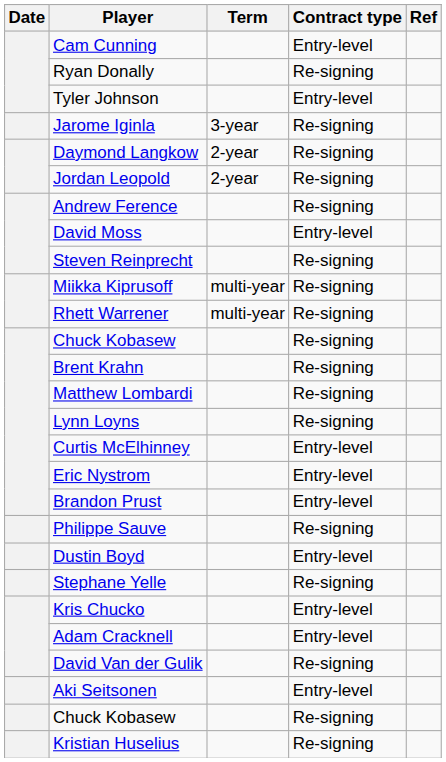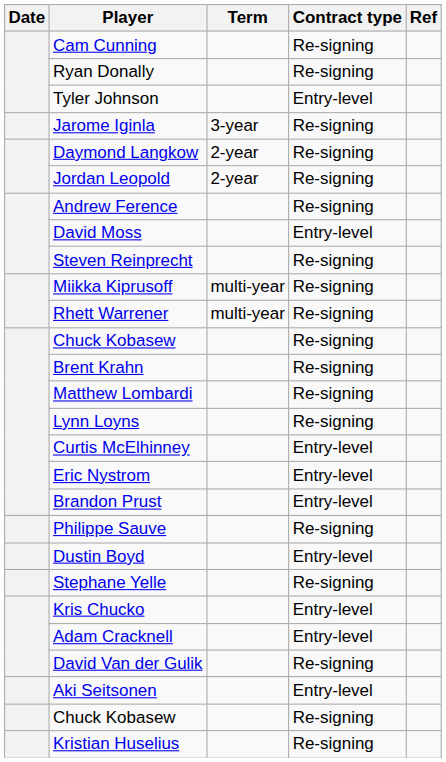 <table class="wikitable plainrowheaders">
 <tr style="background:#ddd; text-align:center;">
 <th>Date</th>
 <th>Player</th>
 <th>Term</th>
 <th>Contract type</th>
 <th>Ref</th>
 </tr>
 <tr>
 <th scope="row" rowspan=3></th>
 <td><a href='#'>Cam Cunning</a></td>
 <td></td>
-<td>Entry-level</td>
+<td>Re-signing</td>
 <td></td>
 </tr>
 <tr>
 <td>Ryan Donally</td>
 <td></td>
 <td>Re-signing</td>
 <td></td>
 </tr>
 <tr>
 <td>Tyler Johnson</td>
 <td></td>
 <td>Entry-level</td>
 <td></td>
 </tr>
 <tr>
 <th scope="row"></th>
 <td><a href='#'>Jarome Iginla</a></td>
 <td>3-year</td>
 <td>Re-signing</td>
 <td></td>
 </tr>
 <tr>
 <th scope="row" rowspan=2></th>
 <td><a href='#'>Daymond Langkow</a></td>
 <td>2-year</td>
 <td>Re-signing</td>
 <td></td>
 </tr>
 <tr>
 <td><a href='#'>Jordan Leopold</a></td>
 <td>2-year</td>
 <td>Re-signing</td>
 <td></td>
 </tr>
 <tr>
 <th scope="row" rowspan=3></th>
 <td><a href='#'>Andrew Ference</a></td>
 <td></td>
 <td>Re-signing</td>
 <td></td>
 </tr>
 <tr>
 <td><a href='#'>David Moss</a></td>
 <td></td>
 <td>Entry-level</td>
 <td></td>
 </tr>
 <tr>
 <td><a href='#'>Steven Reinprecht</a></td>
 <td></td>
 <td>Re-signing</td>
 <td></td>
 </tr>
 <tr>
 <th scope="row" rowspan=2></th>
 <td><a href='#'>Miikka Kiprusoff</a></td>
 <td>multi-year</td>
 <td>Re-signing</td>
 <td></td>
 </tr>
 <tr>
 <td><a href='#'>Rhett Warrener</a></td>
 <td>multi-year</td>
 <td>Re-signing</td>
 <td></td>
 </tr>
 <tr>
 <th scope="row" rowspan=7></th>
 <td><a href='#'>Chuck Kobasew</a></td>
 <td></td>
 <td>Re-signing</td>
 <td></td>
 </tr>
 <tr>
 <td><a href='#'>Brent Krahn</a></td>
 <td></td>
 <td>Re-signing</td>
 <td></td>
 </tr>
 <tr>
 <td><a href='#'>Matthew Lombardi</a></td>
 <td></td>
 <td>Re-signing</td>
 <td></td>
 </tr>
 <tr>
 <td><a href='#'>Lynn Loyns</a></td>
 <td></td>
 <td>Re-signing</td>
 <td></td>
 </tr>
 <tr>
 <td><a href='#'>Curtis McElhinney</a></td>
 <td></td>
 <td>Entry-level</td>
 <td></td>
 </tr>
 <tr>
 <td><a href='#'>Eric Nystrom</a></td>
 <td></td>
 <td>Entry-level</td>
 <td></td>
 </tr>
 <tr>
 <td><a href='#'>Brandon Prust</a></td>
 <td></td>
 <td>Entry-level</td>
 <td></td>
 </tr>
 <tr>
 <th scope="row"></th>
 <td><a href='#'>Philippe Sauve</a></td>
 <td></td>
 <td>Re-signing</td>
 <td></td>
 </tr>
 <tr>
 <th scope="row"></th>
 <td><a href='#'>Dustin Boyd</a></td>
 <td></td>
 <td>Entry-level</td>
 <td></td>
 </tr>
 <tr>
 <th scope="row"></th>
 <td><a href='#'>Stephane Yelle</a></td>
 <td></td>
 <td>Re-signing</td>
 <td></td>
 </tr>
 <tr>
 <th scope="row" rowspan=3></th>
 <td><a href='#'>Kris Chucko</a></td>
 <td></td>
 <td>Entry-level</td>
 <td></td>
 </tr>
 <tr>
 <td><a href='#'>Adam Cracknell</a></td>
 <td></td>
 <td>Entry-level</td>
 <td></td>
 </tr>
 <tr>
 <td><a href='#'>David Van der Gulik</a></td>
 <td></td>
 <td>Re-signing</td>
 <td></td>
 </tr>
 <tr>
 <th scope="row"></th>
 <td><a href='#'>Aki Seitsonen</a></td>
 <td></td>
 <td>Entry-level</td>
 <td></td>
 </tr>
 <tr>
 <th scope="row"></th>
 <td>Chuck Kobasew</td>
 <td></td>
 <td>Re-signing</td>
 <td></td>
 </tr>
 <tr>
 <th scope="row"></th>
 <td><a href='#'>Kristian Huselius</a></td>
 <td></td>
 <td>Re-signing</td>
 <td></td>
 </tr>
 </table>
